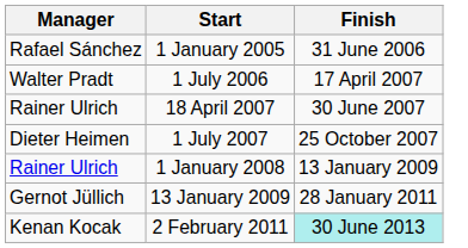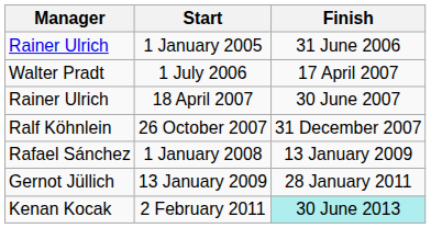 <table class="wikitable">
 <tr>
 <th>Manager</th>
 <th>Start</th>
 <th>Finish</th>
 </tr>
 <tr align="center">
-<td align="left">Rafael Sánchez</td>
+<td align="left"><a href='#'>Rainer Ulrich</a></td>
 <td>1 January 2005</td>
 <td>31 June 2006</td>
 </tr>
 <tr align="center">
 <td align="left">Walter Pradt</td>
 <td>1 July 2006</td>
 <td>17 April 2007</td>
 </tr>
 <tr align="center">
 <td align="left">Rainer Ulrich</td>
 <td>18 April 2007</td>
 <td>30 June 2007</td>
 </tr>
 <tr align="center">
-<td align="left">Dieter Heimen</td>
-<td>1 July 2007</td>
-<td>25 October 2007</td>
+<td align="left">Ralf Köhnlein</td>
+<td>26 October 2007</td>
+<td>31 December 2007</td>
 </tr>
 <tr align="center">
-<td align="left"><a href='#'>Rainer Ulrich</a></td>
+<td align="left">Rafael Sánchez</td>
 <td>1 January 2008</td>
 <td>13 January 2009</td>
 </tr>
 <tr align="center">
 <td align="left">Gernot Jüllich</td>
 <td>13 January 2009</td>
 <td>28 January 2011</td>
 </tr>
 <tr align="center">
 <td align="left">Kenan Kocak</td>
 <td>2 February 2011</td>
 <td style="background: paleturquoise;">30 June 2013</td>
 </tr>
 </table>
